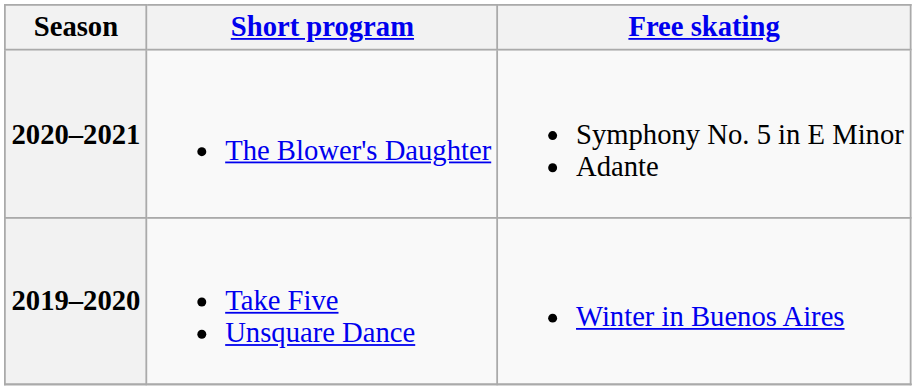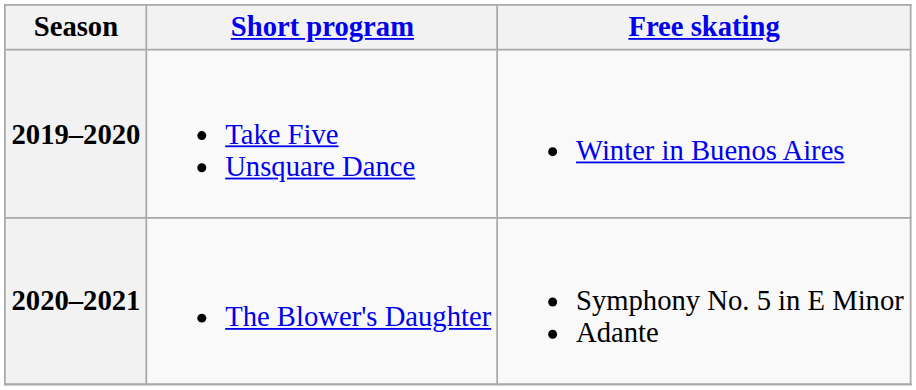 <table class="wikitable">
 <tr>
 <th>Season</th>
 <th><a href='#'>Short program</a></th>
 <th><a href='#'>Free skating</a></th>
 </tr>
 <tr>
+<th>2019–2020<br> </th>
+<td><br><ul><li><a href='#'>Take Five</a><br></li><li><a href='#'>Unsquare Dance</a><br></li></ul></td>
+<td><br><ul><li><a href='#'>Winter in Buenos Aires</a><br></li></ul></td>
+</tr>
+<tr>
 <th>2020–2021<br></th>
 <td><br><ul><li><a href='#'>The Blower's Daughter</a><br></li></ul></td>
 <td><br><ul><li>Symphony No. 5 in E Minor <br> </li><li>Adante <br> </li></ul></td>
 </tr>
 <tr>
-<th>2019–2020<br> </th>
-<td><br><ul><li><a href='#'>Take Five</a><br></li><li><a href='#'>Unsquare Dance</a><br></li></ul></td>
-<td><br><ul><li><a href='#'>Winter in Buenos Aires</a><br></li></ul></td>
-</tr>
-<tr>
 </tr>
 </table>
